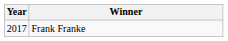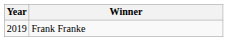 <table class="wikitable" style="text-align:left">
 <tr>
 <th style="width:20px;">Year</th>
 <th style="width:300px;">Winner</th>
 </tr>
 <tr>
-<td>2017</td>
+<td>2019</td>
 <td>Frank Franke</td>
 </tr>
 </table>
